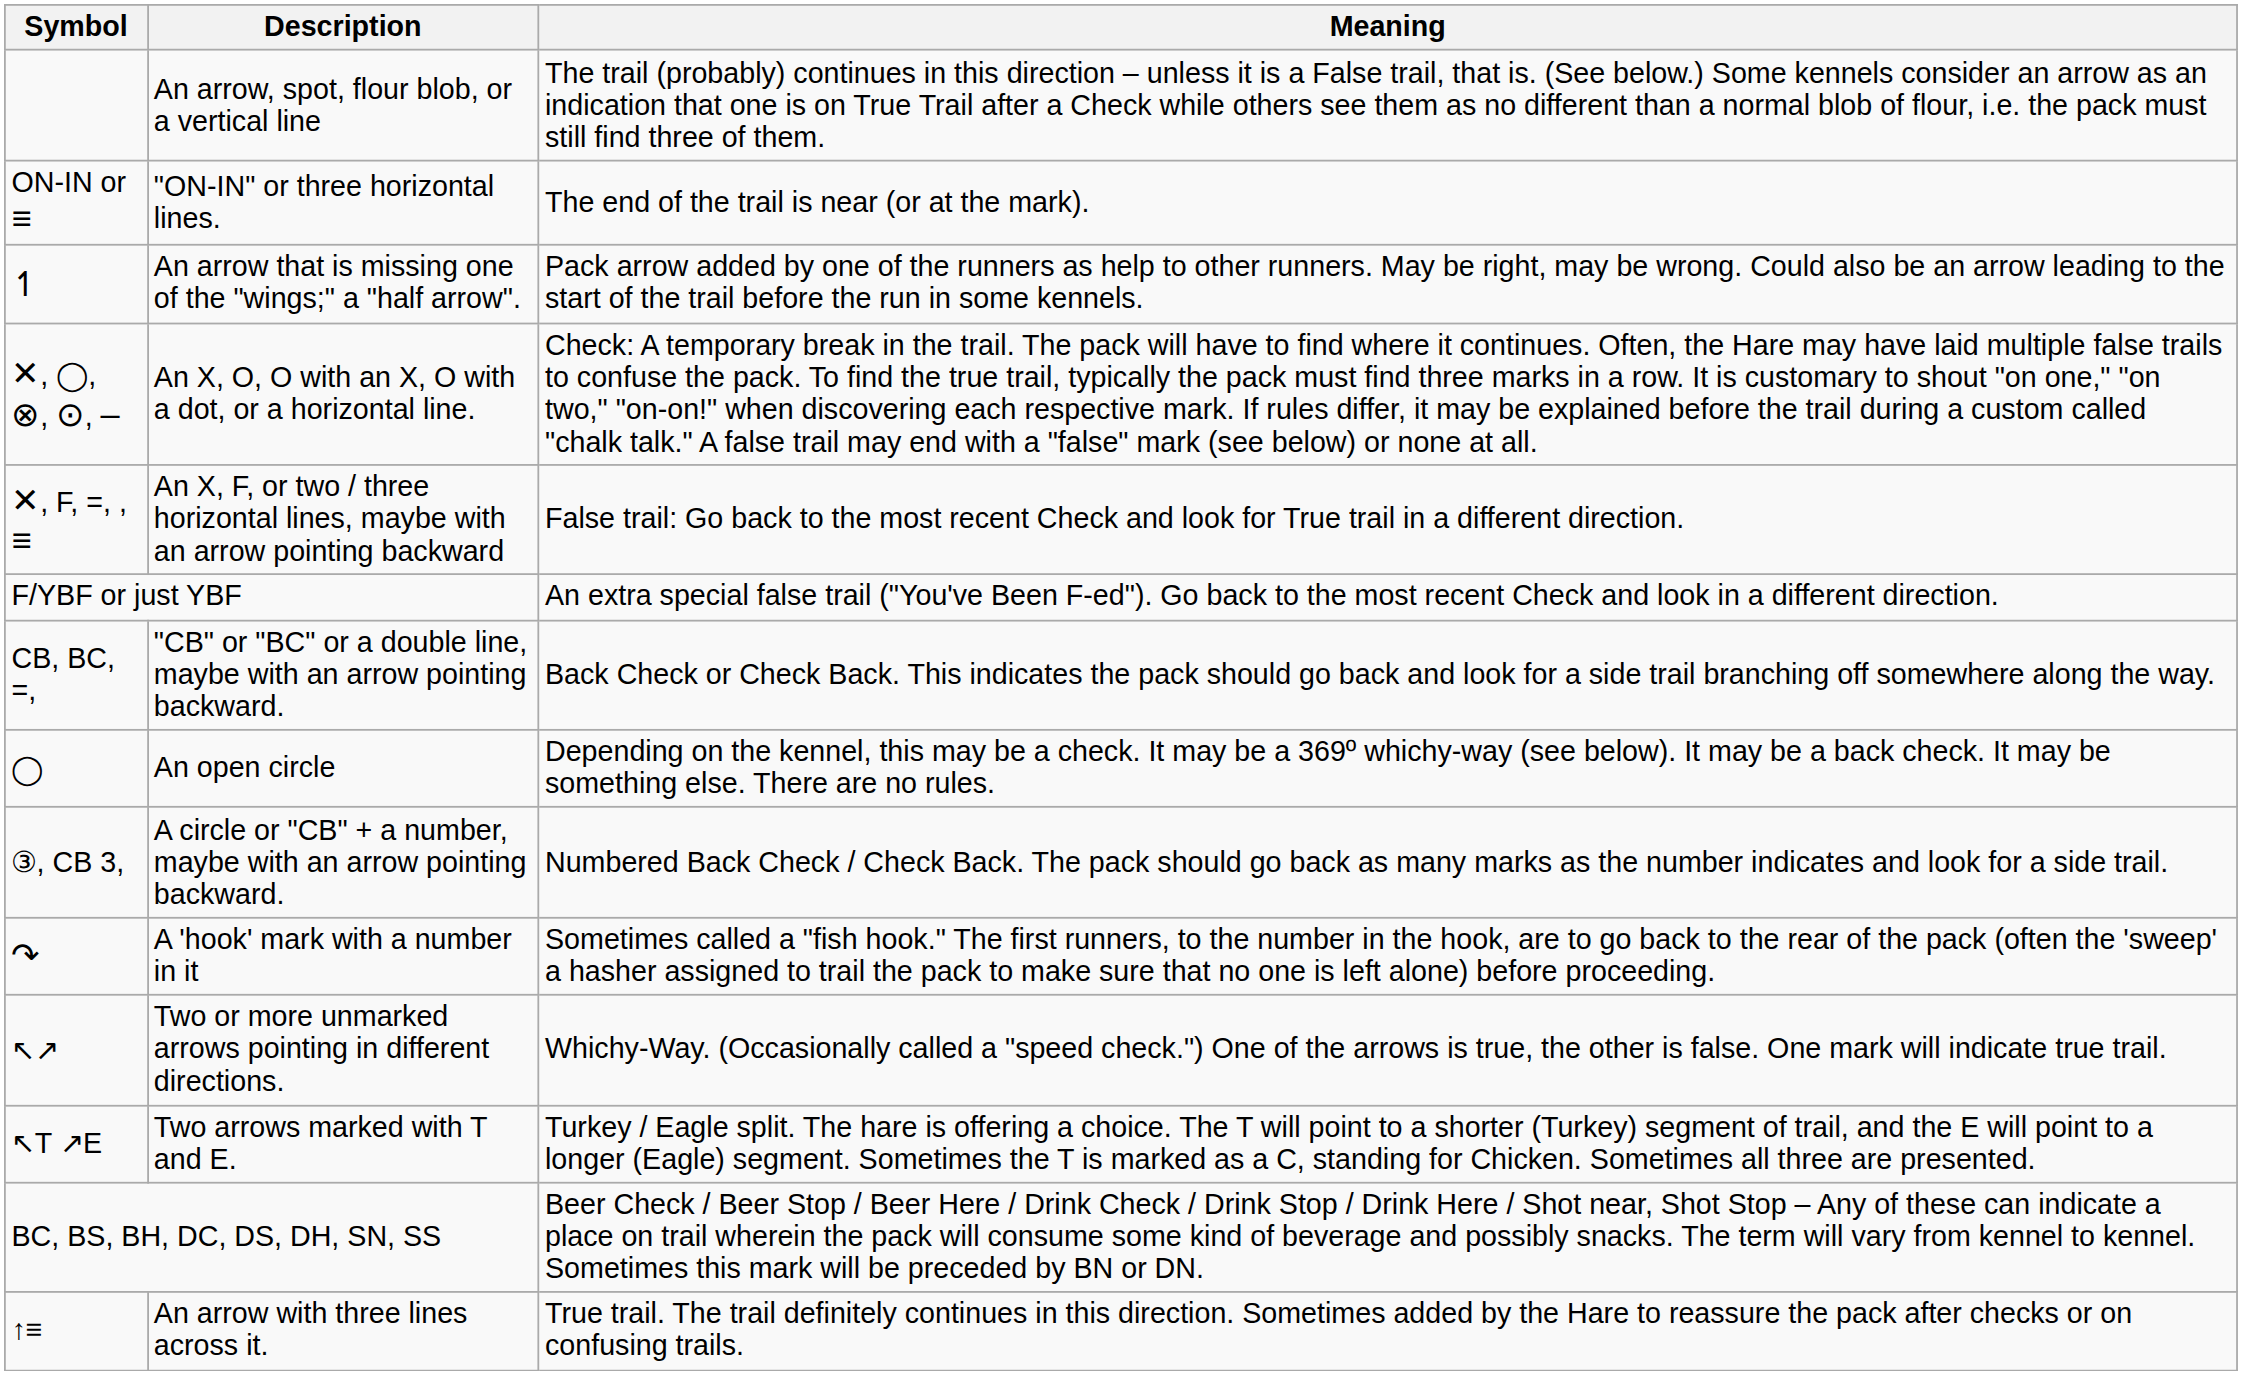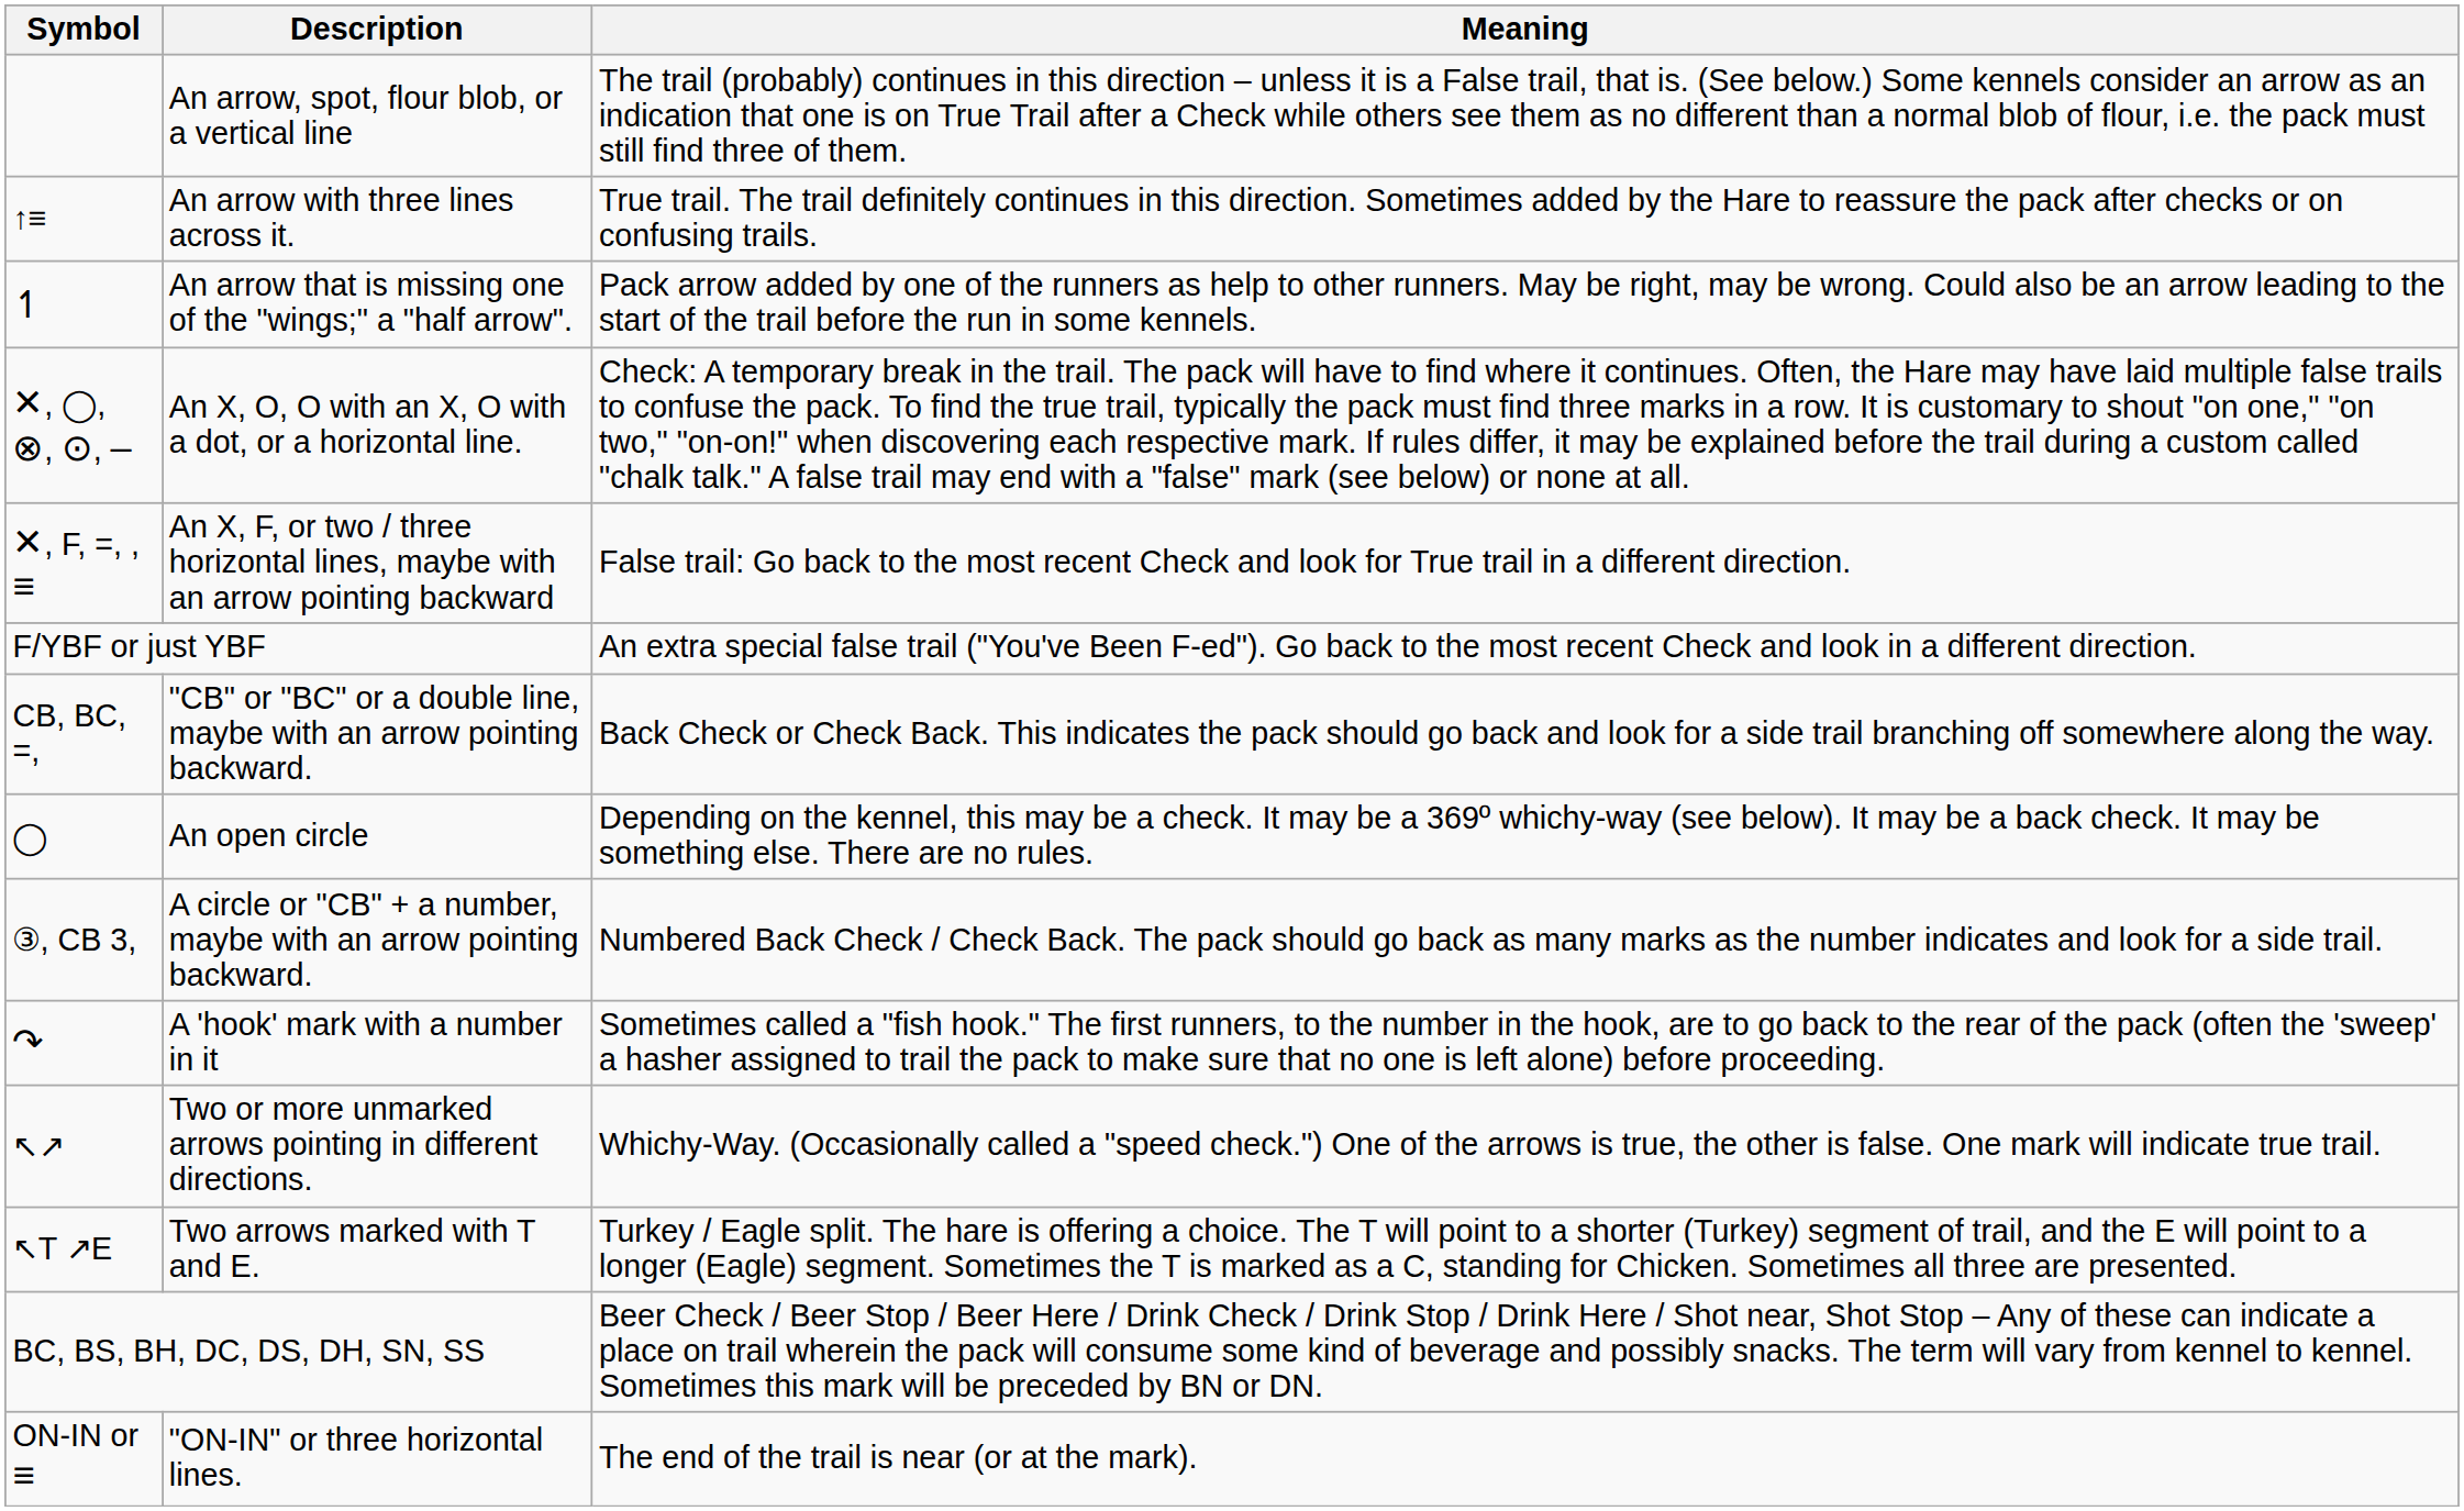 <table class="wikitable">
 <tr>
 <th>Symbol</th>
 <th>Description</th>
 <th>Meaning</th>
 </tr>
 <tr>
 <td></td>
 <td>An arrow, spot, flour blob, or a vertical line</td>
 <td>The trail (probably) continues in this direction – unless it is a False trail, that is. (See below.) Some kennels consider an arrow as an indication that one is on True Trail after a Check while others see them as no different than a normal blob of flour, i.e. the pack must still find three of them.</td>
 </tr>
 <tr>
-<td>ON-IN or <big>≡</big></td>
-<td>"ON-IN" or three horizontal lines.</td>
-<td>The end of the trail is near (or at the mark).</td>
+<td><span>↑<span>≡</span></span></td>
+<td>An arrow with three lines across it.</td>
+<td>True trail. The trail definitely continues in this direction. Sometimes added by the Hare to reassure the pack after checks or on confusing trails.</td>
 </tr>
 <tr>
 <td><big>↿</big></td>
 <td>An arrow that is missing one of the "wings;" a "half arrow".</td>
 <td>Pack arrow added by one of the runners as help to other runners. May be right, may be wrong. Could also be an arrow leading to the start of the trail before the run in some kennels.</td>
 </tr>
 <tr>
 <td><big>✕</big>, ◯, <big>⊗</big>, <big>⊙</big>, <big>–</big></td>
 <td>An X, O, O with an X, O with a dot, or a horizontal line.</td>
 <td>Check: A temporary break in the trail. The pack will have to find where it continues. Often, the Hare may have laid multiple false trails to confuse the pack. To find the true trail, typically the pack must find three marks in a row. It is customary to shout "on one," "on two," "on-on!" when discovering each respective mark. If rules differ, it may be explained before the trail during a custom called "chalk talk." A false trail may end with a "false" mark (see below) or none at all.</td>
 </tr>
 <tr>
 <td><big>✕</big>, F, =, , <big>≡</big></td>
 <td>An X, F, or two / three horizontal lines, maybe with an arrow pointing backward</td>
 <td>False trail: Go back to the most recent Check and look for True trail in a different direction.</td>
 </tr>
 <tr>
 <td colspan=2>F/YBF or just YBF</td>
 <td>An extra special false trail ("You've Been F-ed"). Go back to the most recent Check and look in a different direction.</td>
 </tr>
 <tr>
 <td>CB, BC, =, </td>
 <td>"CB" or "BC" or a double line, maybe with an arrow pointing backward.</td>
 <td>Back Check or Check Back. This indicates the pack should go back and look for a side trail branching off somewhere along the way.</td>
 </tr>
 <tr>
 <td>◯</td>
 <td>An open circle</td>
 <td>Depending on the kennel, this may be a check. It may be a 369º whichy-way (see below). It may be a back check. It may be something else. There are no rules.</td>
 </tr>
 <tr>
 <td>③, CB 3, </td>
 <td>A circle or "CB" + a number, maybe with an arrow pointing backward.</td>
 <td>Numbered Back Check / Check Back. The pack should go back as many marks as the number indicates and look for a side trail.</td>
 </tr>
 <tr>
 <td><big>↷</big></td>
 <td>A 'hook' mark with a number in it</td>
 <td>Sometimes called a "fish hook." The first runners, to the number in the hook, are to go back to the rear of the pack (often the 'sweep' a hasher assigned to trail the pack to make sure that no one is left alone) before proceeding.</td>
 </tr>
 <tr>
 <td>↖︎↗︎</td>
 <td>Two or more unmarked arrows pointing in different directions.</td>
 <td>Whichy-Way. (Occasionally called a "speed check.") One of the arrows is true, the other is false. One mark will indicate true trail.</td>
 </tr>
 <tr>
 <td>↖︎T ↗︎E</td>
 <td>Two arrows marked with T and E.</td>
 <td>Turkey / Eagle split. The hare is offering a choice. The T will point to a shorter (Turkey) segment of trail, and the E will point to a longer (Eagle) segment. Sometimes the T is marked as a C, standing for Chicken. Sometimes all three are presented.</td>
 </tr>
 <tr>
 <td colspan=2>BC, BS, BH, DC, DS, DH, SN, SS</td>
 <td>Beer Check / Beer Stop / Beer Here / Drink Check / Drink Stop / Drink Here / Shot near, Shot Stop – Any of these can indicate a place on trail wherein the pack will consume some kind of beverage and possibly snacks. The term will vary from kennel to kennel. Sometimes this mark will be preceded by BN or DN.</td>
 </tr>
 <tr>
-<td><span>↑<span>≡</span></span></td>
-<td>An arrow with three lines across it.</td>
-<td>True trail. The trail definitely continues in this direction. Sometimes added by the Hare to reassure the pack after checks or on confusing trails.</td>
+<td>ON-IN or <big>≡</big></td>
+<td>"ON-IN" or three horizontal lines.</td>
+<td>The end of the trail is near (or at the mark).</td>
 </tr>
 </table>
